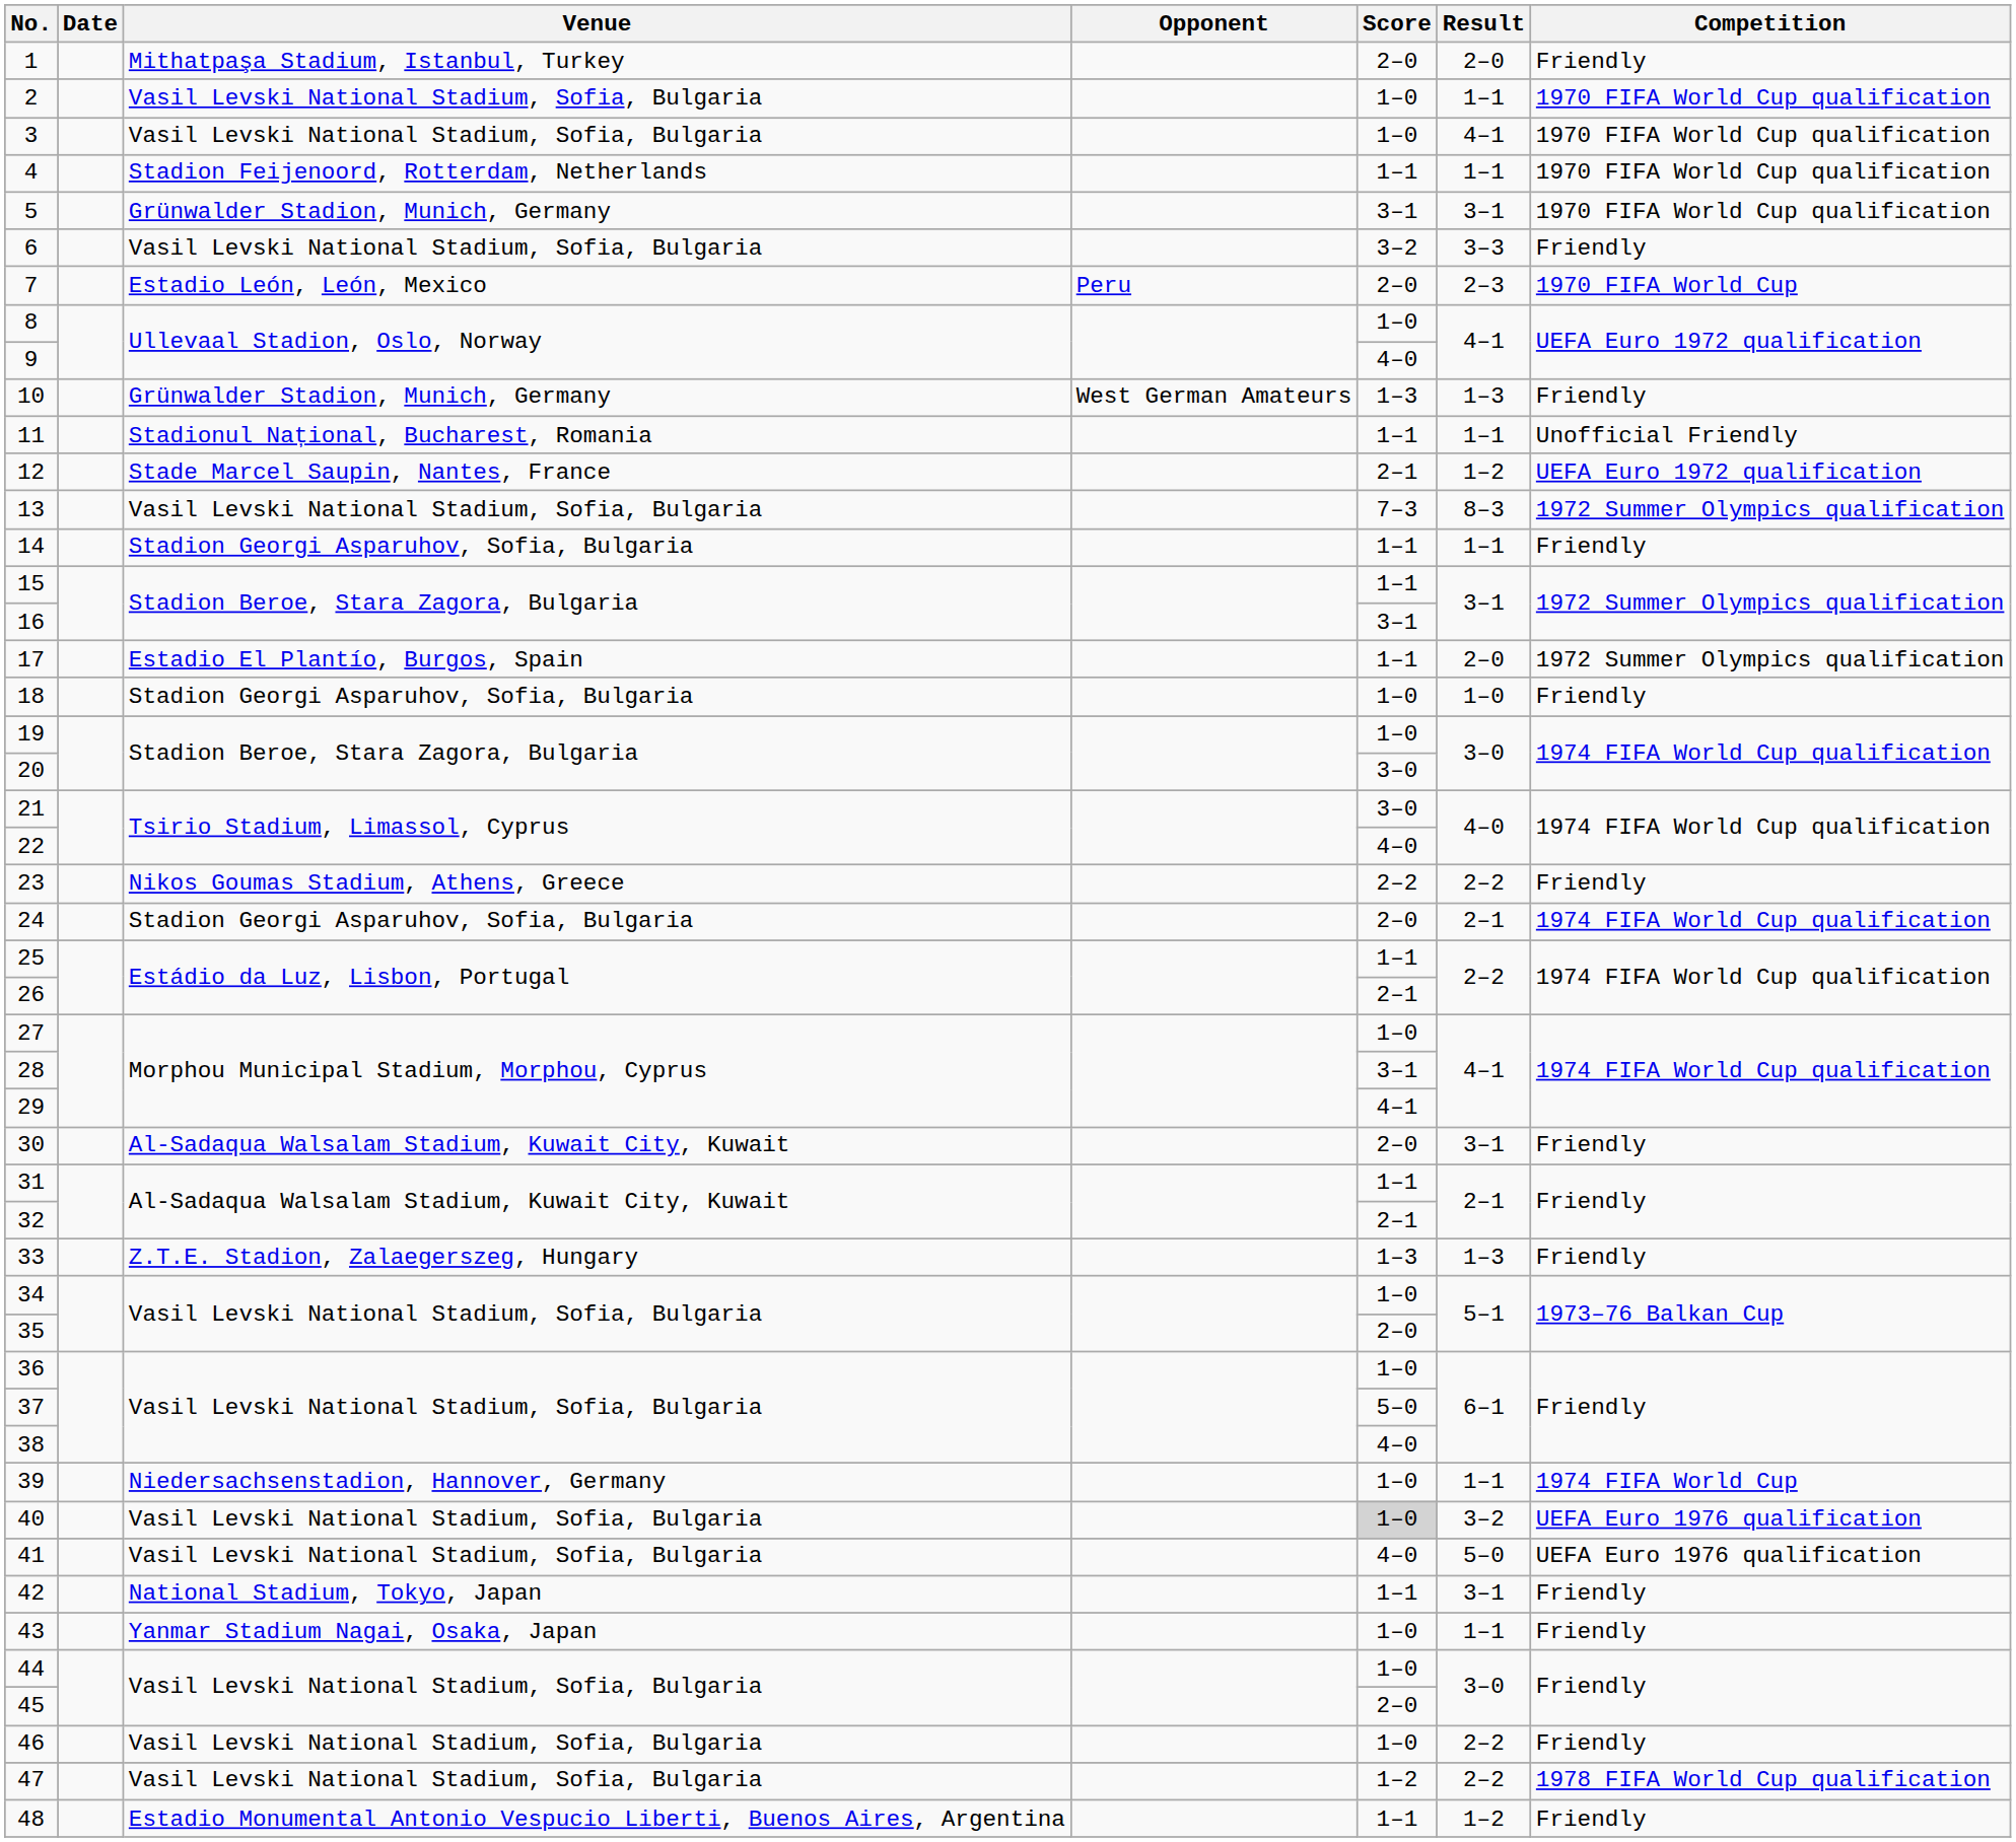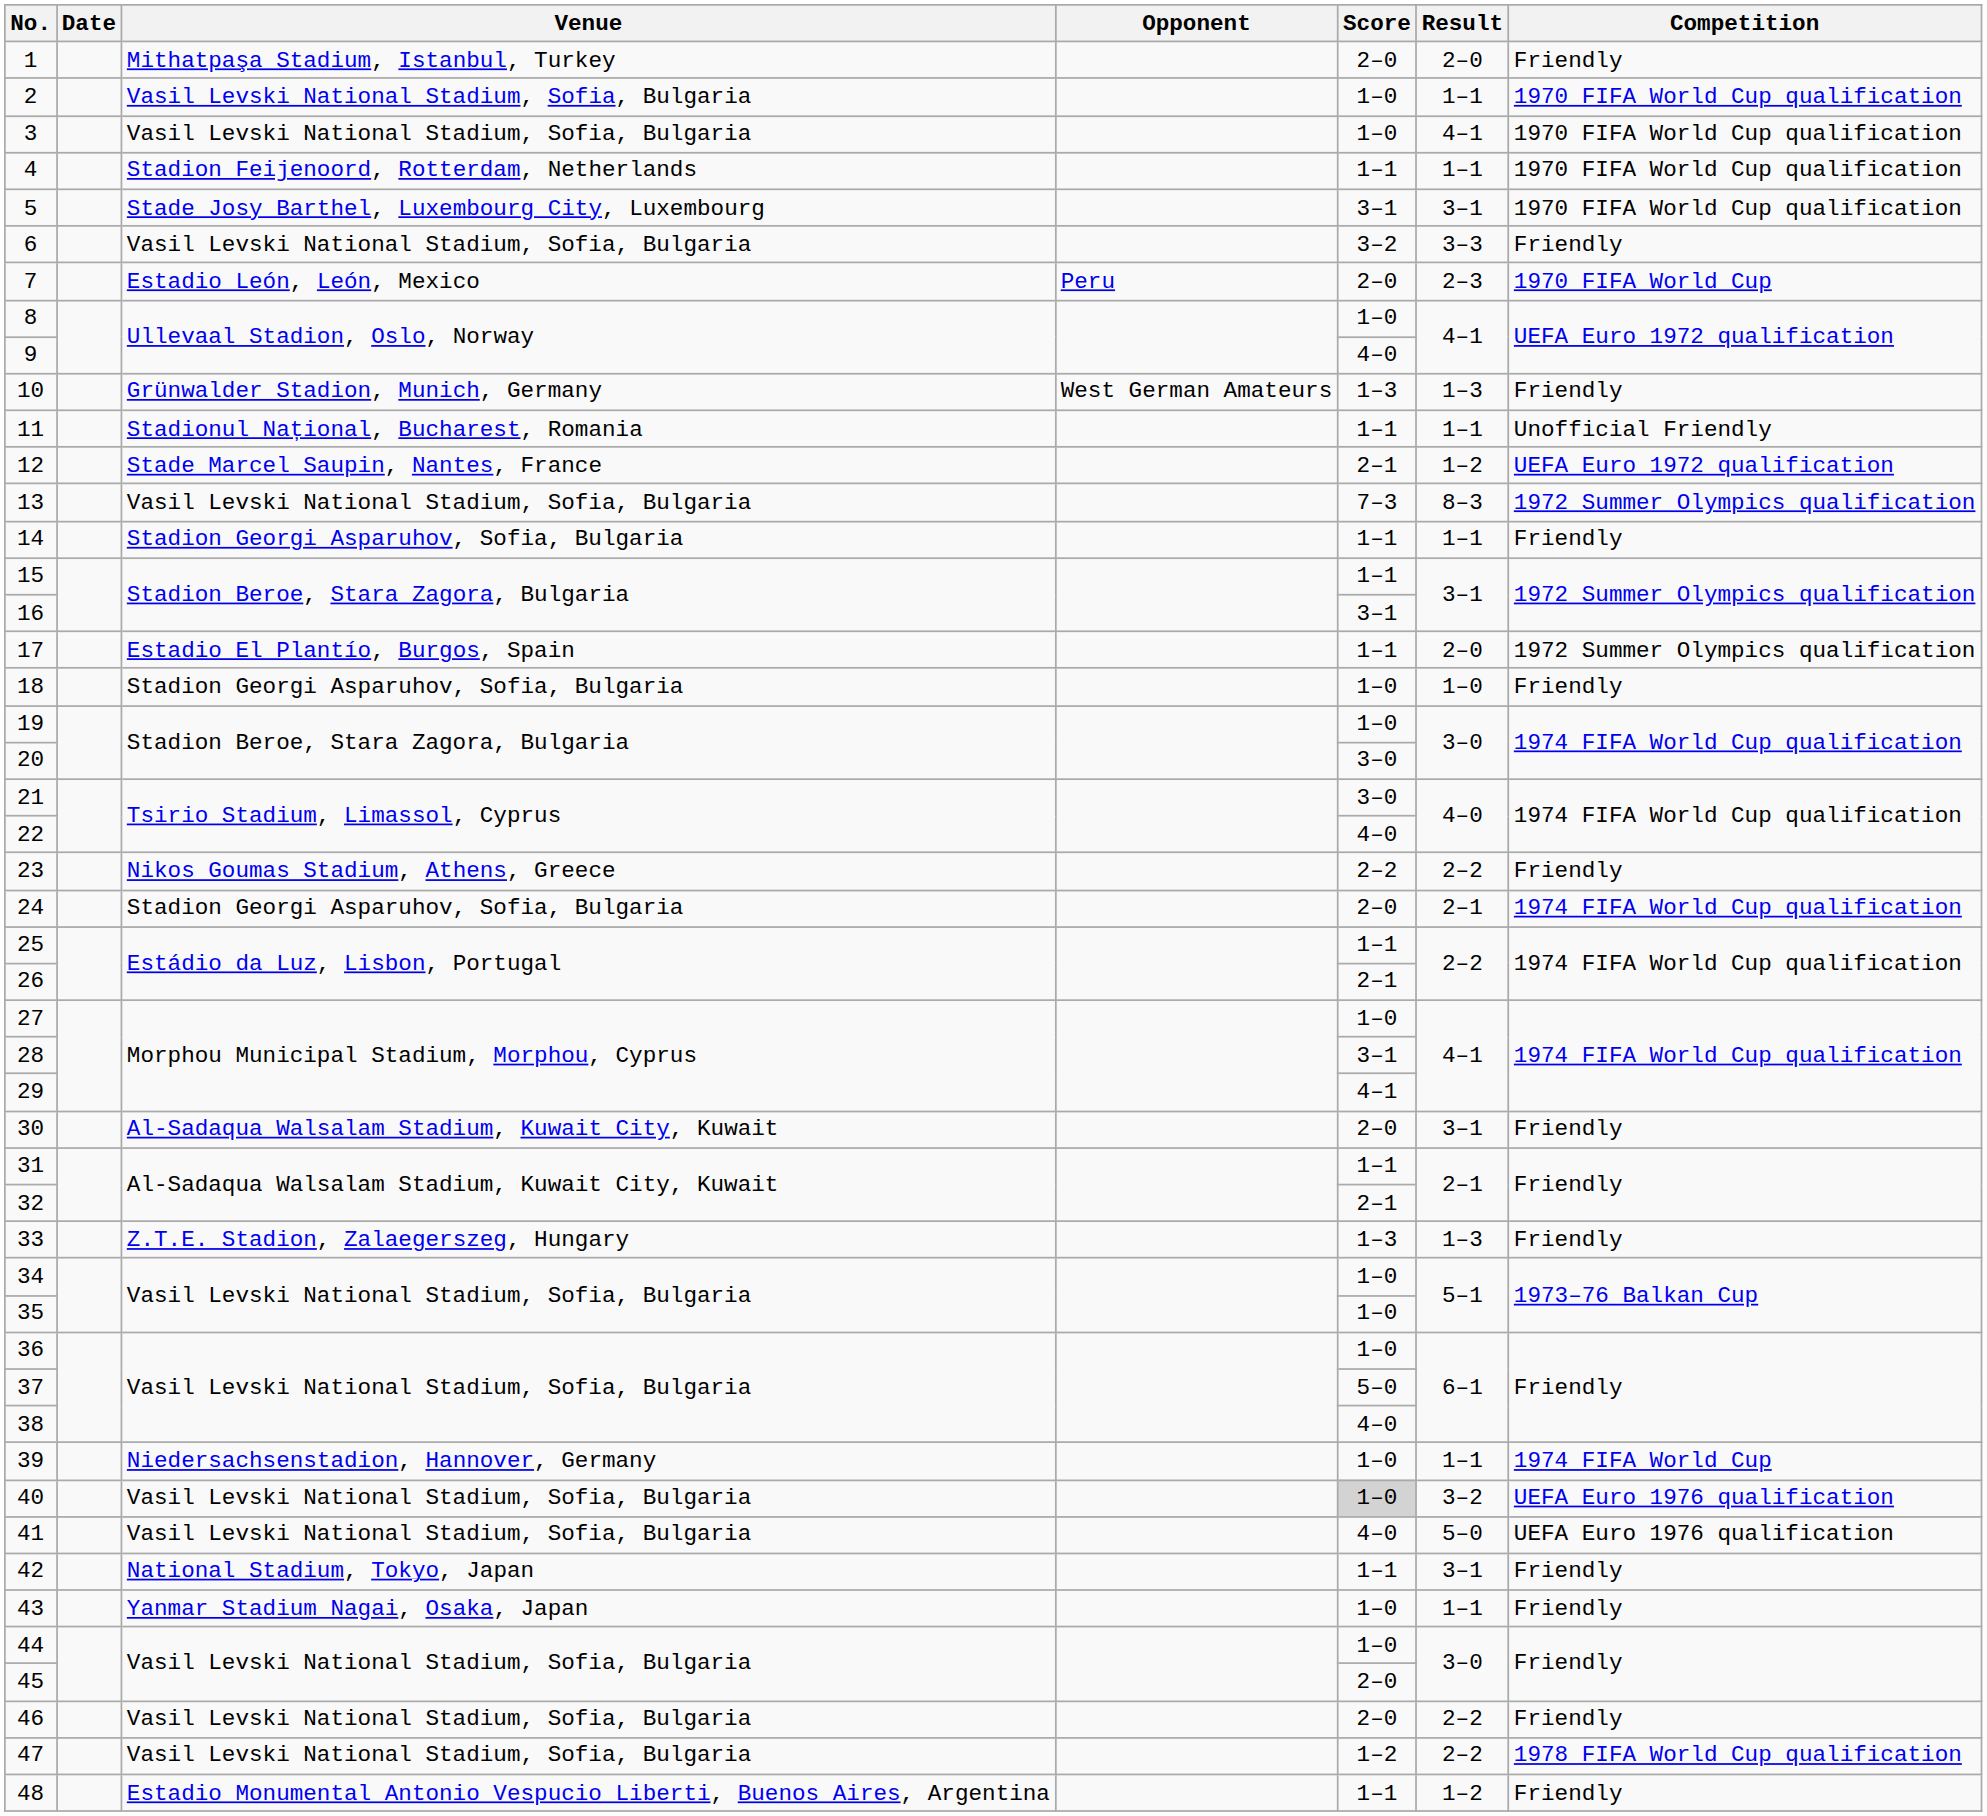 <table class="wikitable sortable">
 <tr>
 <th scope="col">No.</th>
 <th scope="col">Date</th>
 <th scope="col">Venue</th>
 <th scope="col">Opponent</th>
 <th scope="col">Score</th>
 <th scope="col">Result</th>
 <th scope="col">Competition</th>
 </tr>
 <tr>
 <td align="center">1</td>
 <td></td>
 <td><a href='#'>Mithatpaşa Stadium</a>, <a href='#'>Istanbul</a>, Turkey</td>
 <td></td>
 <td align="center">2–0</td>
 <td align="center">2–0</td>
 <td>Friendly</td>
 </tr>
 <tr>
 <td align="center">2</td>
 <td></td>
 <td><a href='#'>Vasil Levski National Stadium</a>, <a href='#'>Sofia</a>, Bulgaria</td>
 <td></td>
 <td align="center">1–0</td>
 <td align="center">1–1</td>
 <td><a href='#'>1970 FIFA World Cup qualification</a></td>
 </tr>
 <tr>
 <td align="center">3</td>
 <td></td>
 <td>Vasil Levski National Stadium, Sofia, Bulgaria</td>
 <td></td>
 <td align="center">1–0</td>
 <td align="center">4–1</td>
 <td>1970 FIFA World Cup qualification</td>
 </tr>
 <tr>
 <td align="center">4</td>
 <td></td>
 <td><a href='#'>Stadion Feijenoord</a>, <a href='#'>Rotterdam</a>, Netherlands</td>
 <td></td>
 <td align="center">1–1</td>
 <td align="center">1–1</td>
 <td>1970 FIFA World Cup qualification</td>
 </tr>
 <tr>
 <td align="center">5</td>
 <td></td>
-<td><a href='#'>Grünwalder Stadion</a>, <a href='#'>Munich</a>, Germany</td>
+<td><a href='#'>Stade Josy Barthel</a>, <a href='#'>Luxembourg City</a>, Luxembourg</td>
 <td></td>
 <td align="center">3–1</td>
 <td align="center">3–1</td>
 <td>1970 FIFA World Cup qualification</td>
 </tr>
 <tr>
 <td align="center">6</td>
 <td></td>
 <td>Vasil Levski National Stadium, Sofia, Bulgaria</td>
 <td></td>
 <td align="center">3–2</td>
 <td align="center">3–3</td>
 <td>Friendly</td>
 </tr>
 <tr>
 <td align="center">7</td>
 <td></td>
 <td><a href='#'>Estadio León</a>, <a href='#'>León</a>, Mexico</td>
 <td> <a href='#'>Peru</a></td>
 <td align="center">2–0</td>
 <td align="center">2–3</td>
 <td><a href='#'>1970 FIFA World Cup</a></td>
 </tr>
 <tr>
 <td align="center">8</td>
 <td rowspan="2"></td>
 <td rowspan="2"><a href='#'>Ullevaal Stadion</a>, <a href='#'>Oslo</a>, Norway</td>
 <td rowspan="2"></td>
 <td align="center">1–0</td>
 <td align="center" rowspan="2">4–1</td>
 <td rowspan="2"><a href='#'>UEFA Euro 1972 qualification</a></td>
 </tr>
 <tr>
 <td align="center">9</td>
 <td align="center">4–0</td>
 </tr>
 <tr>
 <td align="center">10</td>
 <td></td>
 <td><a href='#'>Grünwalder Stadion</a>, <a href='#'>Munich</a>, Germany</td>
 <td> West German Amateurs</td>
 <td align="center">1–3</td>
 <td align="center">1–3</td>
 <td>Friendly</td>
 </tr>
 <tr>
 <td align="center">11</td>
 <td></td>
 <td><a href='#'>Stadionul Național</a>, <a href='#'>Bucharest</a>, Romania</td>
 <td></td>
 <td align="center">1–1</td>
 <td align="center">1–1</td>
 <td>Unofficial Friendly</td>
 </tr>
 <tr>
 <td align="center">12</td>
 <td></td>
 <td><a href='#'>Stade Marcel Saupin</a>, <a href='#'>Nantes</a>, France</td>
 <td></td>
 <td align="center">2–1</td>
 <td align="center">1–2</td>
 <td><a href='#'>UEFA Euro 1972 qualification</a></td>
 </tr>
 <tr>
 <td align="center">13</td>
 <td></td>
 <td>Vasil Levski National Stadium, Sofia, Bulgaria</td>
 <td></td>
 <td align="center">7–3</td>
 <td align="center">8–3</td>
 <td><a href='#'>1972 Summer Olympics qualification</a></td>
 </tr>
 <tr>
 <td align="center">14</td>
 <td></td>
 <td><a href='#'>Stadion Georgi Asparuhov</a>, Sofia, Bulgaria</td>
 <td></td>
 <td align="center">1–1</td>
 <td align="center">1–1</td>
 <td>Friendly</td>
 </tr>
 <tr>
 <td align="center">15</td>
 <td rowspan="2"></td>
 <td rowspan="2"><a href='#'>Stadion Beroe</a>, <a href='#'>Stara Zagora</a>, Bulgaria</td>
 <td rowspan="2"></td>
 <td align="center">1–1</td>
 <td align="center" rowspan="2">3–1</td>
 <td rowspan="2"><a href='#'>1972 Summer Olympics qualification</a></td>
 </tr>
 <tr>
 <td align="center">16</td>
 <td align="center">3–1</td>
 </tr>
 <tr>
 <td align="center">17</td>
 <td></td>
 <td><a href='#'>Estadio El Plantío</a>, <a href='#'>Burgos</a>, Spain</td>
 <td></td>
 <td align="center">1–1</td>
 <td align="center">2–0</td>
 <td>1972 Summer Olympics qualification</td>
 </tr>
 <tr>
 <td align="center">18</td>
 <td></td>
 <td>Stadion Georgi Asparuhov, Sofia, Bulgaria</td>
 <td></td>
 <td align="center">1–0</td>
 <td align="center">1–0</td>
 <td>Friendly</td>
 </tr>
 <tr>
 <td align="center">19</td>
 <td rowspan="2"></td>
 <td rowspan="2">Stadion Beroe, Stara Zagora, Bulgaria</td>
 <td rowspan="2"></td>
 <td align="center">1–0</td>
 <td align="center" rowspan="2">3–0</td>
 <td rowspan="2"><a href='#'>1974 FIFA World Cup qualification</a></td>
 </tr>
 <tr>
 <td align="center">20</td>
 <td align="center">3–0</td>
 </tr>
 <tr>
 <td align="center">21</td>
 <td rowspan="2"></td>
 <td rowspan="2"><a href='#'>Tsirio Stadium</a>, <a href='#'>Limassol</a>, Cyprus</td>
 <td rowspan="2"></td>
 <td align="center">3–0</td>
 <td align="center" rowspan="2">4–0</td>
 <td rowspan="2">1974 FIFA World Cup qualification</td>
 </tr>
 <tr>
 <td align="center">22</td>
 <td align="center">4–0</td>
 </tr>
 <tr>
 <td align="center">23</td>
 <td></td>
 <td><a href='#'>Nikos Goumas Stadium</a>, <a href='#'>Athens</a>, Greece</td>
 <td></td>
 <td align="center">2–2</td>
 <td align="center">2–2</td>
 <td>Friendly</td>
 </tr>
 <tr>
 <td align="center">24</td>
 <td></td>
 <td>Stadion Georgi Asparuhov, Sofia, Bulgaria</td>
 <td></td>
 <td align="center">2–0</td>
 <td align="center">2–1</td>
 <td><a href='#'>1974 FIFA World Cup qualification</a></td>
 </tr>
 <tr>
 <td align="center">25</td>
 <td rowspan="2"></td>
 <td rowspan="2"><a href='#'>Estádio da Luz</a>, <a href='#'>Lisbon</a>, Portugal</td>
 <td rowspan="2"></td>
 <td align="center">1–1</td>
 <td align="center" rowspan="2">2–2</td>
 <td rowspan="2">1974 FIFA World Cup qualification</td>
 </tr>
 <tr>
 <td align="center">26</td>
 <td align="center">2–1</td>
 </tr>
 <tr>
 <td align="center">27</td>
 <td rowspan="3"></td>
 <td rowspan="3">Morphou Municipal Stadium, <a href='#'>Morphou</a>, Cyprus</td>
 <td rowspan="3"></td>
 <td align="center">1–0</td>
 <td align="center" rowspan="3">4–1</td>
 <td rowspan="3"><a href='#'>1974 FIFA World Cup qualification</a></td>
 </tr>
 <tr>
 <td align="center">28</td>
 <td align="center">3–1</td>
 </tr>
 <tr>
 <td align="center">29</td>
 <td align="center">4–1</td>
 </tr>
 <tr>
 <td align="center">30</td>
 <td></td>
 <td><a href='#'>Al-Sadaqua Walsalam Stadium</a>, <a href='#'>Kuwait City</a>, Kuwait</td>
 <td></td>
 <td align="center">2–0</td>
 <td align="center">3–1</td>
 <td>Friendly</td>
 </tr>
 <tr>
 <td align="center">31</td>
 <td rowspan="2"></td>
 <td rowspan="2">Al-Sadaqua Walsalam Stadium, Kuwait City, Kuwait</td>
 <td rowspan="2"></td>
 <td align="center">1–1</td>
 <td align="center" rowspan="2">2–1</td>
 <td rowspan="2">Friendly</td>
 </tr>
 <tr>
 <td align="center">32</td>
 <td align="center">2–1</td>
 </tr>
 <tr>
 <td align="center">33</td>
 <td></td>
 <td><a href='#'>Z.T.E. Stadion</a>, <a href='#'>Zalaegerszeg</a>, Hungary</td>
 <td></td>
 <td align="center">1–3</td>
 <td align="center">1–3</td>
 <td>Friendly</td>
 </tr>
 <tr>
 <td align="center">34</td>
 <td rowspan="2"></td>
 <td rowspan="2">Vasil Levski National Stadium, Sofia, Bulgaria</td>
 <td rowspan="2"></td>
 <td align="center">1–0</td>
 <td align="center" rowspan="2">5–1</td>
 <td rowspan="2"><a href='#'>1973–76 Balkan Cup</a></td>
 </tr>
 <tr>
 <td align="center">35</td>
-<td align="center">2–0</td>
+<td align="center">1–0</td>
 </tr>
 <tr>
 <td align="center">36</td>
 <td rowspan="3"></td>
 <td rowspan="3">Vasil Levski National Stadium, Sofia, Bulgaria</td>
 <td rowspan="3"></td>
 <td align="center">1–0</td>
 <td align="center" rowspan="3">6–1</td>
 <td rowspan="3">Friendly</td>
 </tr>
 <tr>
 <td align="center">37</td>
 <td align="center">5–0</td>
 </tr>
 <tr>
 <td align="center">38</td>
 <td align="center">4–0</td>
 </tr>
 <tr>
 <td align="center">39</td>
 <td></td>
 <td><a href='#'>Niedersachsenstadion</a>, <a href='#'>Hannover</a>, Germany</td>
 <td></td>
 <td align="center">1–0</td>
 <td align="center">1–1</td>
 <td><a href='#'>1974 FIFA World Cup</a></td>
 </tr>
 <tr>
 <td align="center">40</td>
 <td></td>
 <td>Vasil Levski National Stadium, Sofia, Bulgaria</td>
 <td></td>
 <td align="center" style="background: lightgrey;">1–0</td>
 <td align="center">3–2</td>
 <td><a href='#'>UEFA Euro 1976 qualification</a></td>
 </tr>
 <tr>
 <td align="center">41</td>
 <td></td>
 <td>Vasil Levski National Stadium, Sofia, Bulgaria</td>
 <td></td>
 <td align="center">4–0</td>
 <td align="center">5–0</td>
 <td>UEFA Euro 1976 qualification</td>
 </tr>
 <tr>
 <td align="center">42</td>
 <td></td>
 <td><a href='#'>National Stadium</a>, <a href='#'>Tokyo</a>, Japan</td>
 <td></td>
 <td align="center">1–1</td>
 <td align="center">3–1</td>
 <td>Friendly</td>
 </tr>
 <tr>
 <td align="center">43</td>
 <td></td>
 <td><a href='#'>Yanmar Stadium Nagai</a>, <a href='#'>Osaka</a>, Japan</td>
 <td></td>
 <td align="center">1–0</td>
 <td align="center">1–1</td>
 <td>Friendly</td>
 </tr>
 <tr>
 <td align="center">44</td>
 <td rowspan="2"></td>
 <td rowspan="2">Vasil Levski National Stadium, Sofia, Bulgaria</td>
 <td rowspan="2"></td>
 <td align="center">1–0</td>
 <td align="center" rowspan="2">3–0</td>
 <td rowspan="2">Friendly</td>
 </tr>
 <tr>
 <td align="center">45</td>
 <td align="center">2–0</td>
 </tr>
 <tr>
 <td align="center">46</td>
 <td></td>
 <td>Vasil Levski National Stadium, Sofia, Bulgaria</td>
 <td></td>
-<td align="center">1–0</td>
+<td align="center">2–0</td>
 <td align="center">2–2</td>
 <td>Friendly</td>
 </tr>
 <tr>
 <td align="center">47</td>
 <td></td>
 <td>Vasil Levski National Stadium, Sofia, Bulgaria</td>
 <td></td>
 <td align="center">1–2</td>
 <td align="center">2–2</td>
 <td><a href='#'>1978 FIFA World Cup qualification</a></td>
 </tr>
 <tr>
 <td align="center">48</td>
 <td></td>
 <td><a href='#'>Estadio Monumental Antonio Vespucio Liberti</a>, <a href='#'>Buenos Aires</a>, Argentina</td>
 <td></td>
 <td align="center">1–1</td>
 <td align="center">1–2</td>
 <td>Friendly</td>
 </tr>
 </table>
